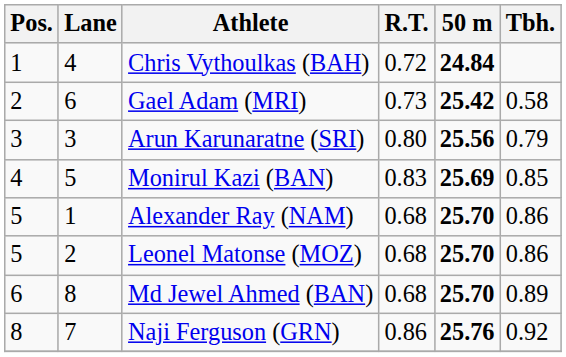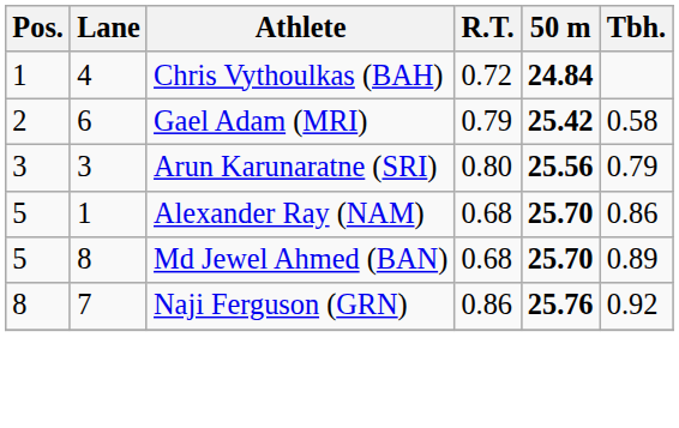 <table class="wikitable">
 <tr>
 <th>Pos.</th>
 <th>Lane</th>
 <th>Athlete</th>
 <th>R.T.</th>
 <th>50 m</th>
 <th>Tbh.</th>
 </tr>
 <tr>
 <td>1</td>
 <td>4</td>
 <td> <a href='#'>Chris Vythoulkas</a> (<a href='#'>BAH</a>)</td>
 <td>0.72</td>
 <td><strong>24.84</strong></td>
 <td> </td>
 </tr>
 <tr>
 <td>2</td>
 <td>6</td>
 <td> <a href='#'>Gael Adam</a> (<a href='#'>MRI</a>)</td>
-<td>0.73</td>
+<td>0.79</td>
 <td><strong>25.42</strong></td>
 <td>0.58</td>
 </tr>
 <tr>
 <td>3</td>
 <td>3</td>
 <td> <a href='#'>Arun Karunaratne</a> (<a href='#'>SRI</a>)</td>
 <td>0.80</td>
 <td><strong>25.56</strong></td>
 <td>0.79</td>
 </tr>
 <tr>
-<td>4</td>
-<td>5</td>
-<td> <a href='#'>Monirul Kazi</a> (<a href='#'>BAN</a>)</td>
-<td>0.83</td>
-<td><strong>25.69</strong></td>
-<td>0.85</td>
-</tr>
-<tr>
 <td>5</td>
 <td>1</td>
 <td> <a href='#'>Alexander Ray</a> (<a href='#'>NAM</a>)</td>
 <td>0.68</td>
 <td><strong>25.70</strong></td>
 <td>0.86</td>
 </tr>
 <tr>
 <td>5</td>
-<td>2</td>
-<td> <a href='#'>Leonel Matonse</a> (<a href='#'>MOZ</a>)</td>
-<td>0.68</td>
-<td><strong>25.70</strong></td>
-<td>0.86</td>
-</tr>
-<tr>
-<td>6</td>
 <td>8</td>
 <td> <a href='#'>Md Jewel Ahmed</a> (<a href='#'>BAN</a>)</td>
 <td>0.68</td>
 <td><strong>25.70</strong></td>
 <td>0.89</td>
 </tr>
 <tr>
 <td>8</td>
 <td>7</td>
 <td> <a href='#'>Naji Ferguson</a> (<a href='#'>GRN</a>)</td>
 <td>0.86</td>
 <td><strong>25.76</strong></td>
 <td>0.92</td>
 </tr>
 <tr>
 </tr>
 </table>
